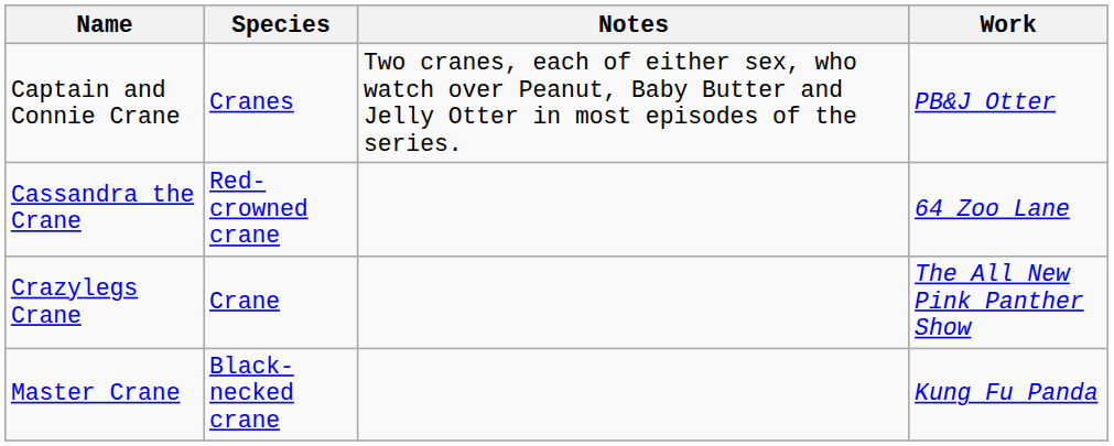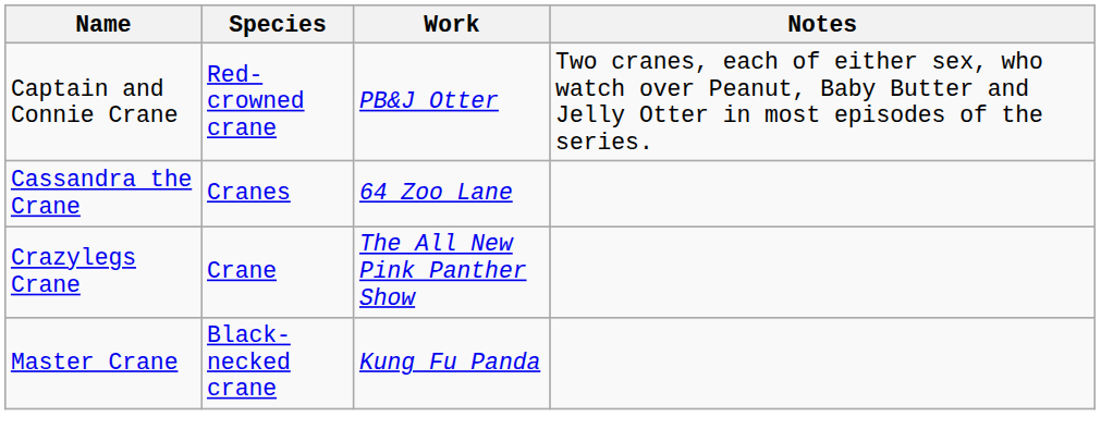 <table class="wikitable">
 <tr>
 <th>Name</th>
 <th>Species</th>
+<th>Work</th>
 <th>Notes</th>
-<th>Work</th>
 </tr>
 <tr>
 <td>Captain and Connie Crane</td>
-<td><a href='#'>Cranes</a></td>
+<td><a href='#'>Red-crowned crane</a></td>
+<td><em><a href='#'>PB&J Otter</a></em></td>
 <td>Two cranes, each of either sex, who watch over Peanut, Baby Butter and Jelly Otter in most episodes of the series.</td>
-<td><em><a href='#'>PB&J Otter</a></em></td>
 </tr>
 <tr>
 <td><a href='#'>Cassandra the Crane</a></td>
-<td><a href='#'>Red-crowned crane</a></td>
+<td><a href='#'>Cranes</a></td>
+<td><em><a href='#'>64 Zoo Lane</a></em></td>
 <td></td>
-<td><em><a href='#'>64 Zoo Lane</a></em></td>
 </tr>
 <tr>
 <td><a href='#'>Crazylegs Crane</a></td>
 <td><a href='#'>Crane</a></td>
+<td><em><a href='#'>The All New Pink Panther Show</a></em></td>
 <td></td>
-<td><em><a href='#'>The All New Pink Panther Show</a></em></td>
 </tr>
 <tr>
 <td><a href='#'>Master Crane</a></td>
 <td><a href='#'>Black-necked crane</a></td>
+<td><em><a href='#'>Kung Fu Panda</a></em></td>
 <td></td>
-<td><em><a href='#'>Kung Fu Panda</a></em></td>
 </tr>
 </table>
